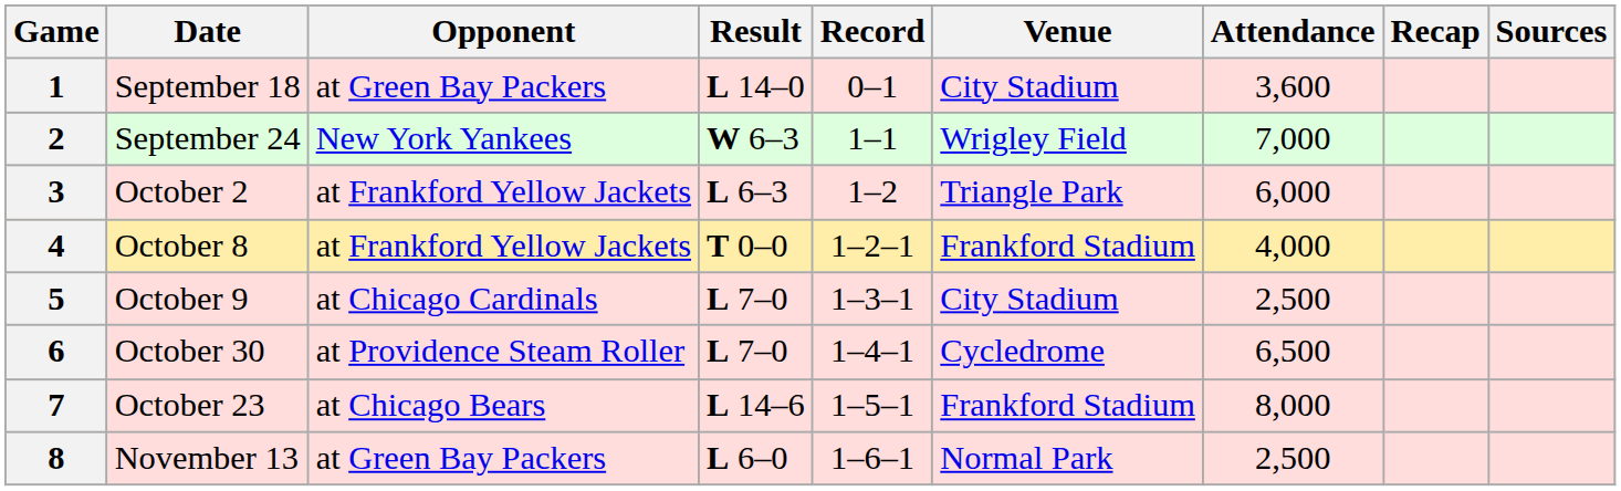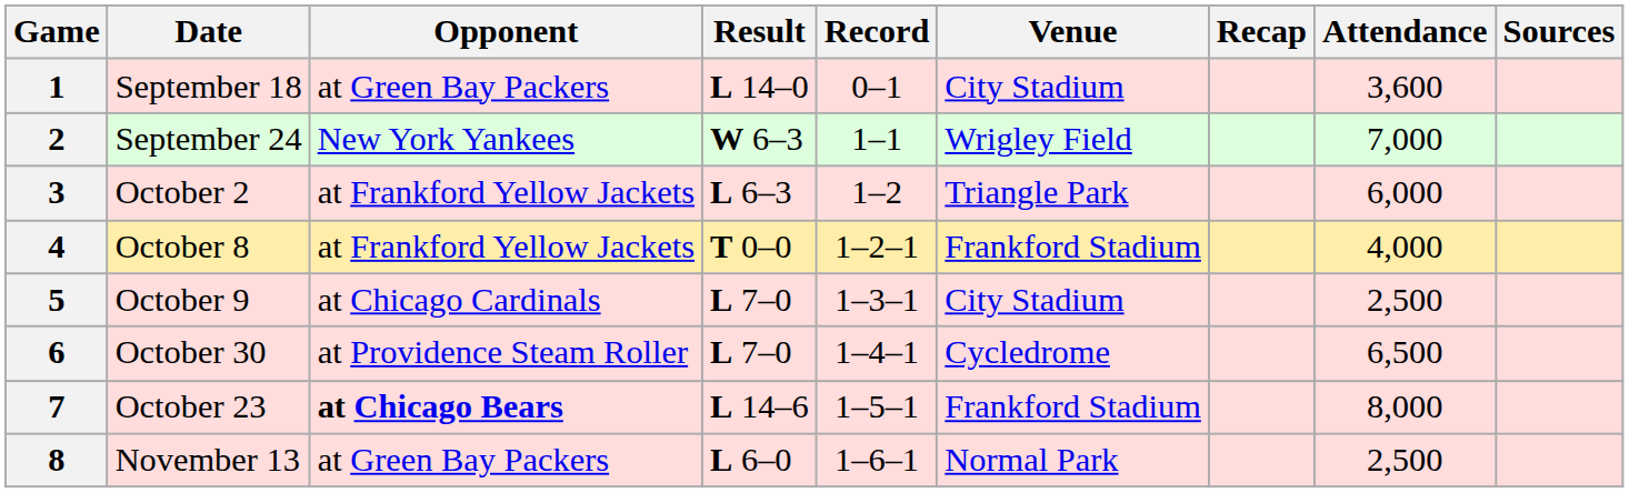 <table class="wikitable">
 <tr>
 <th>Game</th>
 <th>Date</th>
 <th>Opponent</th>
 <th>Result</th>
 <th>Record</th>
 <th>Venue</th>
+<th>Recap</th>
 <th>Attendance</th>
-<th>Recap</th>
 <th>Sources</th>
 </tr>
 <tr style="background: #ffdddd;">
 <th>1</th>
 <td>September 18</td>
 <td>at <a href='#'>Green Bay Packers</a></td>
 <td><strong>L</strong> 14–0</td>
 <td style="text-align: center;">0–1</td>
 <td><a href='#'>City Stadium</a></td>
+<td></td>
 <td style="text-align: center;">3,600</td>
-<td></td>
 <td></td>
 </tr>
 <tr style="background: #ddffdd;">
 <th>2</th>
 <td>September 24</td>
 <td><a href='#'>New York Yankees</a></td>
 <td><strong>W</strong> 6–3</td>
 <td style="text-align: center;">1–1</td>
 <td><a href='#'>Wrigley Field</a></td>
+<td></td>
 <td style="text-align: center;">7,000</td>
-<td></td>
 <td></td>
 </tr>
 <tr style="background: #ffdddd;">
 <th>3</th>
 <td>October 2</td>
 <td>at <a href='#'>Frankford Yellow Jackets</a></td>
 <td><strong>L</strong> 6–3</td>
 <td style="text-align: center;">1–2</td>
 <td><a href='#'>Triangle Park</a></td>
+<td></td>
 <td style="text-align: center;">6,000</td>
-<td></td>
 <td></td>
 </tr>
 <tr style="background: #ffeeaa;">
 <th>4</th>
 <td>October 8</td>
 <td>at <a href='#'>Frankford Yellow Jackets</a></td>
 <td><strong>T</strong> 0–0</td>
 <td style="text-align: center;">1–2–1</td>
 <td><a href='#'>Frankford Stadium</a></td>
+<td></td>
 <td style="text-align: center;">4,000</td>
-<td></td>
 <td></td>
 </tr>
 <tr style="background: #ffdddd;">
 <th>5</th>
 <td>October 9</td>
 <td>at <a href='#'>Chicago Cardinals</a></td>
 <td><strong>L</strong> 7–0</td>
 <td style="text-align: center;">1–3–1</td>
 <td><a href='#'>City Stadium</a></td>
+<td></td>
 <td style="text-align: center;">2,500</td>
-<td></td>
 <td></td>
 </tr>
 <tr style="background: #ffdddd;">
 <th>6</th>
 <td>October 30</td>
 <td>at <a href='#'>Providence Steam Roller</a></td>
 <td><strong>L</strong> 7–0</td>
 <td style="text-align: center;">1–4–1</td>
 <td><a href='#'>Cycledrome</a></td>
+<td></td>
 <td style="text-align: center;">6,500</td>
-<td></td>
 <td></td>
 </tr>
 <tr style="background: #ffdddd;">
 <th>7</th>
 <td>October 23</td>
-<td>at <a href='#'>Chicago Bears</a></td>
+<td><strong>at <a href='#'>Chicago Bears</a></strong></td>
 <td><strong>L</strong> 14–6</td>
 <td style="text-align: center;">1–5–1</td>
 <td><a href='#'>Frankford Stadium</a></td>
+<td></td>
 <td style="text-align: center;">8,000</td>
-<td></td>
 <td></td>
 </tr>
 <tr style="background: #ffdddd;">
 <th>8</th>
 <td>November 13</td>
 <td>at <a href='#'>Green Bay Packers</a></td>
 <td><strong>L</strong> 6–0</td>
 <td style="text-align: center;">1–6–1</td>
 <td><a href='#'>Normal Park</a></td>
+<td></td>
 <td style="text-align: center;">2,500</td>
-<td></td>
 <td></td>
 </tr>
 </table>
